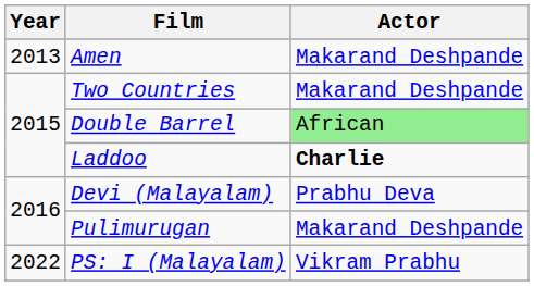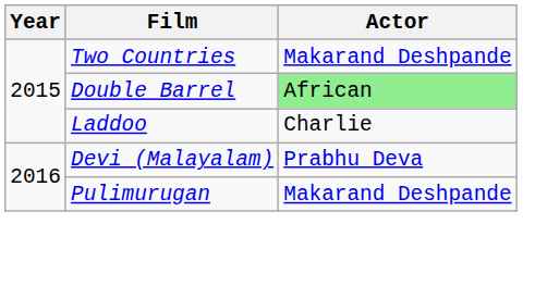 <table class="wikitable sortable">
 <tr>
 <th>Year</th>
 <th>Film</th>
 <th>Actor</th>
-</tr>
-<tr>
-<td>2013</td>
-<td><em><a href='#'>Amen</a></em></td>
-<td><a href='#'>Makarand Deshpande</a></td>
 </tr>
 <tr>
 <td rowspan=3>2015</td>
 <td><em><a href='#'>Two Countries</a></em></td>
 <td><a href='#'>Makarand Deshpande</a></td>
 </tr>
 <tr>
 <td><a href='#'><em>Double Barrel</em></a></td>
 <td style="background: lightgreen;">African</td>
 </tr>
 <tr>
 <td><a href='#'><em>Laddoo</em></a></td>
-<td><strong>Charlie</strong></td>
+<td>Charlie</td>
 </tr>
 <tr>
 <td rowspan=2>2016</td>
 <td><em><a href='#'>Devi (Malayalam)</a></em></td>
 <td><a href='#'>Prabhu Deva</a></td>
 </tr>
 <tr>
 <td><em><a href='#'>Pulimurugan</a></em></td>
 <td><a href='#'>Makarand Deshpande</a></td>
 </tr>
-<tr>
-<td>2022</td>
-<td><em><a href='#'>PS: I (Malayalam)</a></em></td>
-<td><a href='#'>Vikram Prabhu</a></td>
-</tr>
 </table>
